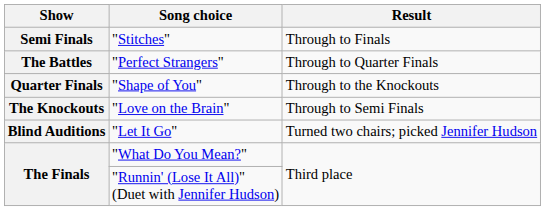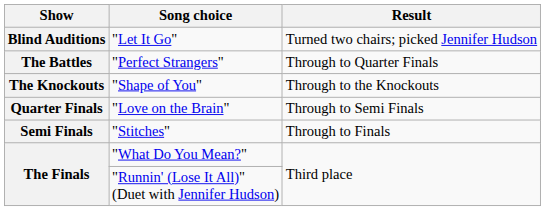 <table class="wikitable mw-collapsible plainrowheaders">
 <tr>
 <th>Show</th>
 <th>Song choice</th>
 <th>Result</th>
 </tr>
 <tr>
-<th scope="row">Semi Finals</th>
-<td>"<a href='#'>Stitches</a>"</td>
-<td>Through to Finals</td>
+<th scope="row">Blind Auditions</th>
+<td>"<a href='#'>Let It Go</a>"</td>
+<td>Turned two chairs; picked <a href='#'>Jennifer Hudson</a></td>
 </tr>
 <tr>
 <th scope="row">The Battles</th>
 <td>"<a href='#'>Perfect Strangers</a>"</td>
 <td>Through to Quarter Finals</td>
 </tr>
 <tr>
-<th scope="row">Quarter Finals</th>
+<th scope="row">The Knockouts</th>
 <td>"<a href='#'>Shape of You</a>"</td>
 <td>Through to the Knockouts</td>
 </tr>
 <tr>
-<th scope="row">The Knockouts</th>
+<th scope="row">Quarter Finals</th>
 <td>"<a href='#'>Love on the Brain</a>"</td>
 <td>Through to Semi Finals</td>
 </tr>
 <tr>
-<th scope="row">Blind Auditions</th>
-<td>"<a href='#'>Let It Go</a>"</td>
-<td>Turned two chairs; picked <a href='#'>Jennifer Hudson</a></td>
+<th scope="row">Semi Finals</th>
+<td>"<a href='#'>Stitches</a>"</td>
+<td>Through to Finals</td>
 </tr>
 <tr>
 <th rowspan="2" scope="row">The Finals</th>
 <td>"<a href='#'>What Do You Mean?</a>"</td>
 <td rowspan="2">Third place</td>
 </tr>
 <tr>
 <td>"<a href='#'>Runnin' (Lose It All)</a>"<br>(Duet with <a href='#'>Jennifer Hudson</a>)</td>
 </tr>
 </table>
